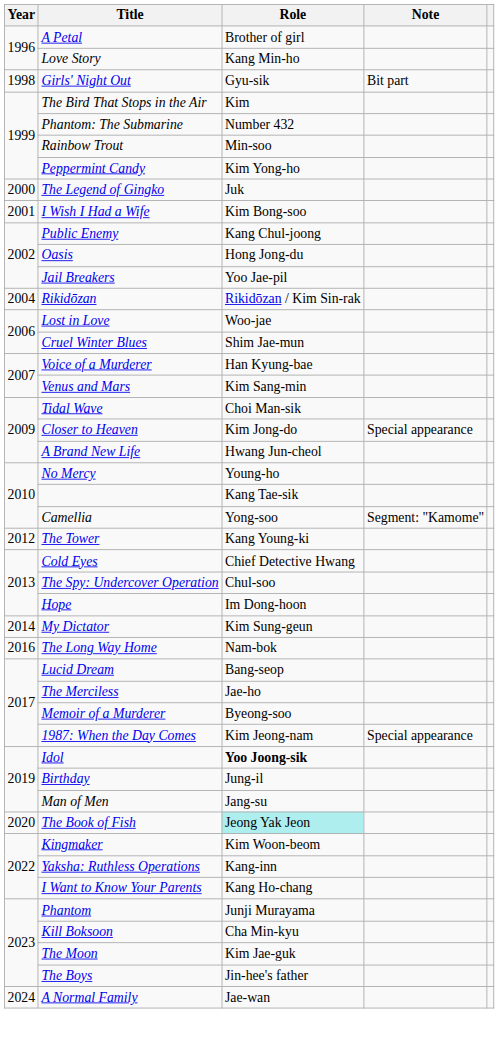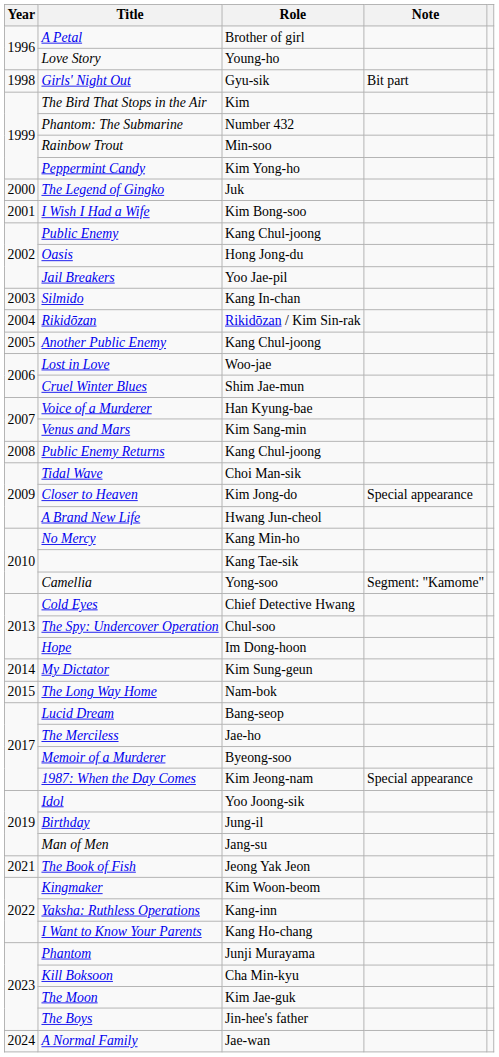 <table class="wikitable sortable plainrowheaders">
 <tr>
 <th scope="col">Year</th>
 <th scope="col">Title</th>
 <th scope="col">Role</th>
 <th scope="col" class="unsortable">Note</th>
 <th scope="col" class="unsortable"></th>
 </tr>
 <tr>
 <td rowspan="2">1996</td>
 <td><em><a href='#'>A Petal</a></em></td>
 <td>Brother of girl</td>
 <td></td>
 <td></td>
 </tr>
 <tr>
 <td><em>Love Story</em></td>
-<td>Kang Min-ho</td>
+<td>Young-ho</td>
 <td></td>
 <td></td>
 </tr>
 <tr>
 <td>1998</td>
 <td><em><a href='#'>Girls' Night Out</a></em></td>
 <td>Gyu-sik</td>
 <td>Bit part</td>
 <td></td>
 </tr>
 <tr>
 <td rowspan="4">1999</td>
 <td><em>The Bird That Stops in the Air</em></td>
 <td>Kim</td>
 <td></td>
 <td></td>
 </tr>
 <tr>
 <td><em>Phantom: The Submarine</em></td>
 <td>Number 432</td>
 <td></td>
 <td></td>
 </tr>
 <tr>
 <td><em>Rainbow Trout</em></td>
 <td>Min-soo</td>
 <td></td>
 <td></td>
 </tr>
 <tr>
 <td><em><a href='#'>Peppermint Candy</a></em></td>
 <td>Kim Yong-ho</td>
 <td></td>
 <td></td>
 </tr>
 <tr>
 <td>2000</td>
 <td><em><a href='#'>The Legend of Gingko</a></em></td>
 <td>Juk</td>
 <td></td>
 <td></td>
 </tr>
 <tr>
 <td>2001</td>
 <td><em><a href='#'>I Wish I Had a Wife</a></em></td>
 <td>Kim Bong-soo</td>
 <td></td>
 <td></td>
 </tr>
 <tr>
 <td rowspan="3">2002</td>
 <td><em><a href='#'>Public Enemy</a></em></td>
 <td>Kang Chul-joong</td>
 <td></td>
 <td></td>
 </tr>
 <tr>
 <td><em><a href='#'>Oasis</a></em></td>
 <td>Hong Jong-du</td>
 <td></td>
 <td></td>
 </tr>
 <tr>
 <td><em><a href='#'>Jail Breakers</a></em></td>
 <td>Yoo Jae-pil</td>
 <td></td>
 <td></td>
 </tr>
 <tr>
+<td>2003</td>
+<td><em><a href='#'>Silmido</a></em></td>
+<td>Kang In-chan</td>
+<td></td>
+<td></td>
+</tr>
+<tr>
 <td>2004</td>
 <td><em><a href='#'>Rikidōzan</a></em></td>
 <td><a href='#'>Rikidōzan</a> / Kim Sin-rak</td>
+<td></td>
+<td></td>
+</tr>
+<tr>
+<td>2005</td>
+<td><em><a href='#'>Another Public Enemy</a></em></td>
+<td>Kang Chul-joong</td>
 <td></td>
 <td></td>
 </tr>
 <tr>
 <td rowspan="2">2006</td>
 <td><em><a href='#'>Lost in Love</a></em></td>
 <td>Woo-jae</td>
 <td></td>
 <td></td>
 </tr>
 <tr>
 <td><em><a href='#'>Cruel Winter Blues</a></em></td>
 <td>Shim Jae-mun</td>
 <td></td>
 <td></td>
 </tr>
 <tr>
 <td rowspan="2">2007</td>
 <td><em><a href='#'>Voice of a Murderer</a></em></td>
 <td>Han Kyung-bae</td>
 <td></td>
 <td></td>
 </tr>
 <tr>
 <td><em><a href='#'>Venus and Mars</a></em></td>
 <td>Kim Sang-min</td>
 <td></td>
 <td></td>
 </tr>
 <tr>
+<td>2008</td>
+<td><em><a href='#'>Public Enemy Returns</a></em></td>
+<td>Kang Chul-joong</td>
+<td></td>
+<td></td>
+</tr>
+<tr>
 <td rowspan="3">2009</td>
 <td><em><a href='#'>Tidal Wave</a></em></td>
 <td>Choi Man-sik</td>
 <td></td>
 <td></td>
 </tr>
 <tr>
 <td><em><a href='#'>Closer to Heaven</a></em></td>
 <td>Kim Jong-do</td>
 <td>Special appearance</td>
 <td></td>
 </tr>
 <tr>
 <td><em><a href='#'>A Brand New Life</a></em></td>
 <td>Hwang Jun-cheol</td>
 <td></td>
 <td></td>
 </tr>
 <tr>
 <td rowspan="3">2010</td>
 <td><em><a href='#'>No Mercy</a></em></td>
-<td>Young-ho</td>
+<td>Kang Min-ho</td>
 <td></td>
 <td></td>
 </tr>
 <tr>
 <td><em></em></td>
 <td>Kang Tae-sik</td>
 <td></td>
 <td></td>
 </tr>
 <tr>
 <td><em>Camellia</em></td>
 <td>Yong-soo</td>
 <td>Segment: "Kamome"</td>
-<td></td>
-</tr>
-<tr>
-<td>2012</td>
-<td><em><a href='#'>The Tower</a></em></td>
-<td>Kang Young-ki</td>
-<td></td>
 <td></td>
 </tr>
 <tr>
 <td rowspan="3">2013</td>
 <td><em><a href='#'>Cold Eyes</a></em></td>
 <td>Chief Detective Hwang</td>
 <td></td>
 <td></td>
 </tr>
 <tr>
 <td><em><a href='#'>The Spy: Undercover Operation</a></em></td>
 <td>Chul-soo</td>
 <td></td>
 <td></td>
 </tr>
 <tr>
 <td><em><a href='#'>Hope</a></em></td>
 <td>Im Dong-hoon</td>
 <td></td>
 <td></td>
 </tr>
 <tr>
 <td>2014</td>
 <td><em><a href='#'>My Dictator</a></em></td>
 <td>Kim Sung-geun</td>
 <td></td>
 <td></td>
 </tr>
 <tr>
-<td>2016</td>
+<td>2015</td>
 <td><em><a href='#'>The Long Way Home</a></em></td>
 <td>Nam-bok</td>
 <td></td>
 <td></td>
 </tr>
 <tr>
 <td rowspan="4">2017</td>
 <td><em><a href='#'>Lucid Dream</a></em></td>
 <td>Bang-seop</td>
 <td></td>
 <td></td>
 </tr>
 <tr>
 <td><em><a href='#'>The Merciless</a></em></td>
 <td>Jae-ho</td>
 <td></td>
 <td></td>
 </tr>
 <tr>
 <td><em><a href='#'>Memoir of a Murderer</a></em></td>
 <td>Byeong-soo</td>
 <td></td>
 <td></td>
 </tr>
 <tr>
 <td><em><a href='#'>1987: When the Day Comes</a></em></td>
 <td>Kim Jeong-nam</td>
 <td>Special appearance</td>
 <td></td>
 </tr>
 <tr>
 <td rowspan="3">2019</td>
 <td><em><a href='#'>Idol</a></em></td>
-<td><strong>Yoo Joong-sik</strong></td>
+<td>Yoo Joong-sik</td>
 <td></td>
 <td></td>
 </tr>
 <tr>
 <td><em><a href='#'>Birthday</a></em></td>
 <td>Jung-il</td>
 <td></td>
 <td></td>
 </tr>
 <tr>
 <td><em>Man of Men</em></td>
 <td>Jang-su</td>
 <td></td>
 <td></td>
 </tr>
 <tr>
-<td>2020</td>
+<td>2021</td>
 <td><em><a href='#'>The Book of Fish</a></em></td>
-<td style="background: paleturquoise;">Jeong Yak Jeon</td>
+<td>Jeong Yak Jeon</td>
 <td></td>
 <td></td>
 </tr>
 <tr>
 <td rowspan="3">2022</td>
 <td><em><a href='#'>Kingmaker</a></em></td>
 <td>Kim Woon-beom</td>
 <td></td>
 <td></td>
 </tr>
 <tr>
 <td><em><a href='#'>Yaksha: Ruthless Operations</a></em></td>
 <td>Kang-inn</td>
 <td></td>
 <td></td>
 </tr>
 <tr>
 <td><em><a href='#'>I Want to Know Your Parents</a></em></td>
 <td>Kang Ho-chang</td>
 <td></td>
 <td></td>
 </tr>
 <tr>
 <td rowspan="4">2023</td>
 <td><em><a href='#'>Phantom</a></em></td>
 <td>Junji Murayama</td>
 <td></td>
 <td></td>
 </tr>
 <tr>
 <td><em><a href='#'>Kill Boksoon</a></em></td>
 <td>Cha Min-kyu</td>
 <td></td>
 <td></td>
 </tr>
 <tr>
 <td><em><a href='#'>The Moon</a></em></td>
 <td>Kim Jae-guk</td>
 <td></td>
 <td></td>
 </tr>
 <tr>
 <td><em><a href='#'>The Boys</a></em></td>
 <td>Jin-hee's father</td>
 <td></td>
 <td></td>
 </tr>
 <tr>
 <td>2024</td>
 <td><em><a href='#'>A Normal Family</a></em></td>
 <td>Jae-wan</td>
 <td></td>
 <td></td>
 </tr>
 </table>
